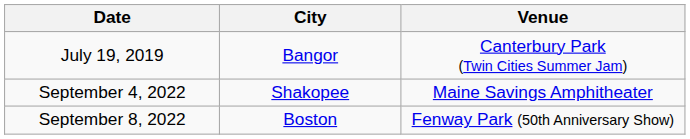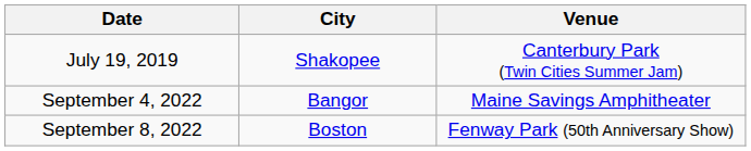 <table class="wikitable plainrowheaders" style="text-align:center;">
 <tr>
 <th scope="col" style="width:12em;">Date</th>
 <th scope="col" style="width:10em;">City</th>
 <th scope="col" style="width:16em;">Venue</th>
 </tr>
 <tr>
 <td>July 19, 2019</td>
-<td><a href='#'>Bangor</a></td>
+<td><a href='#'>Shakopee</a></td>
 <td><a href='#'>Canterbury Park</a><br><small>(<a href='#'>Twin Cities Summer Jam</a>)</small></td>
 </tr>
 <tr>
 <td>September 4, 2022</td>
-<td><a href='#'>Shakopee</a></td>
+<td><a href='#'>Bangor</a></td>
 <td><a href='#'>Maine Savings Amphitheater</a></td>
 </tr>
 <tr>
 <td>September 8, 2022</td>
 <td><a href='#'>Boston</a></td>
 <td><a href='#'>Fenway Park</a> <small>(50th Anniversary Show)</small></td>
 </tr>
 </table>
